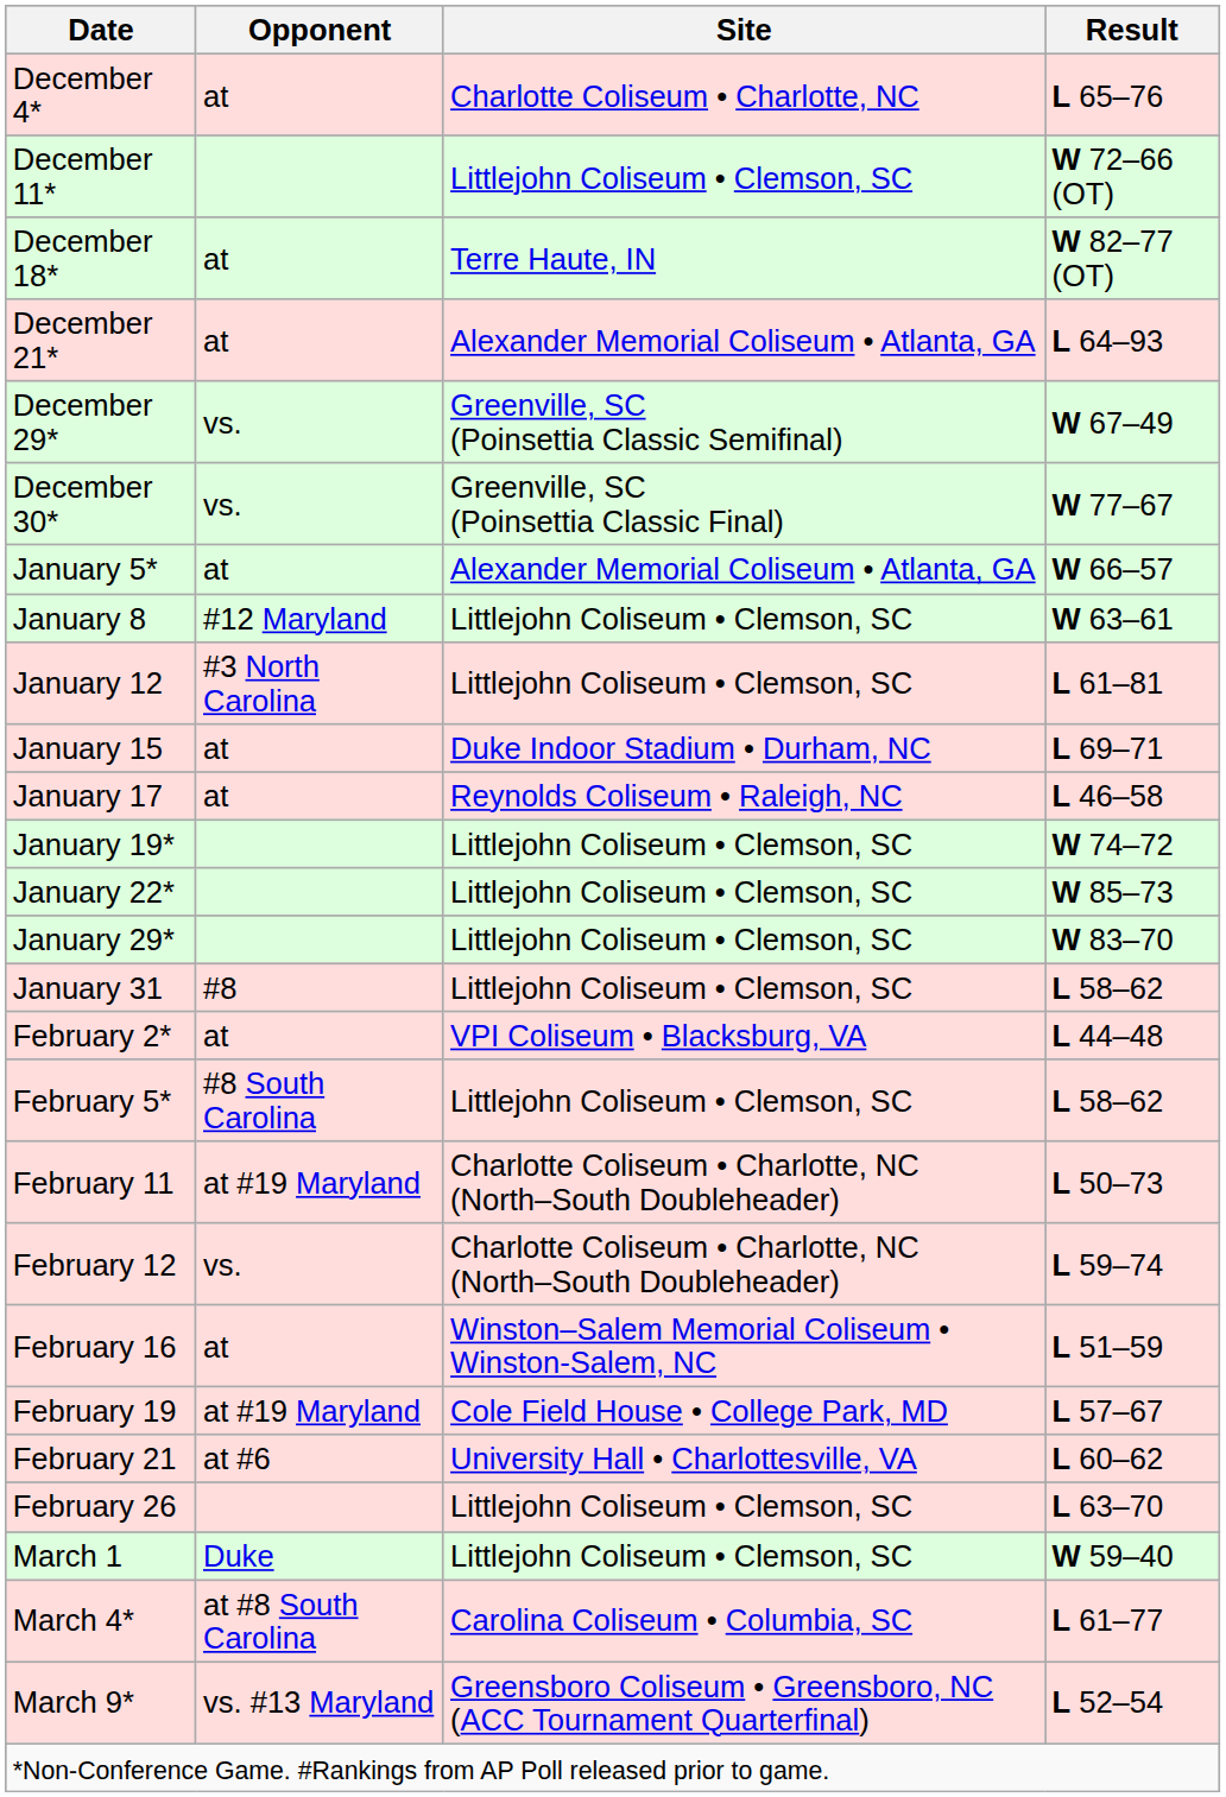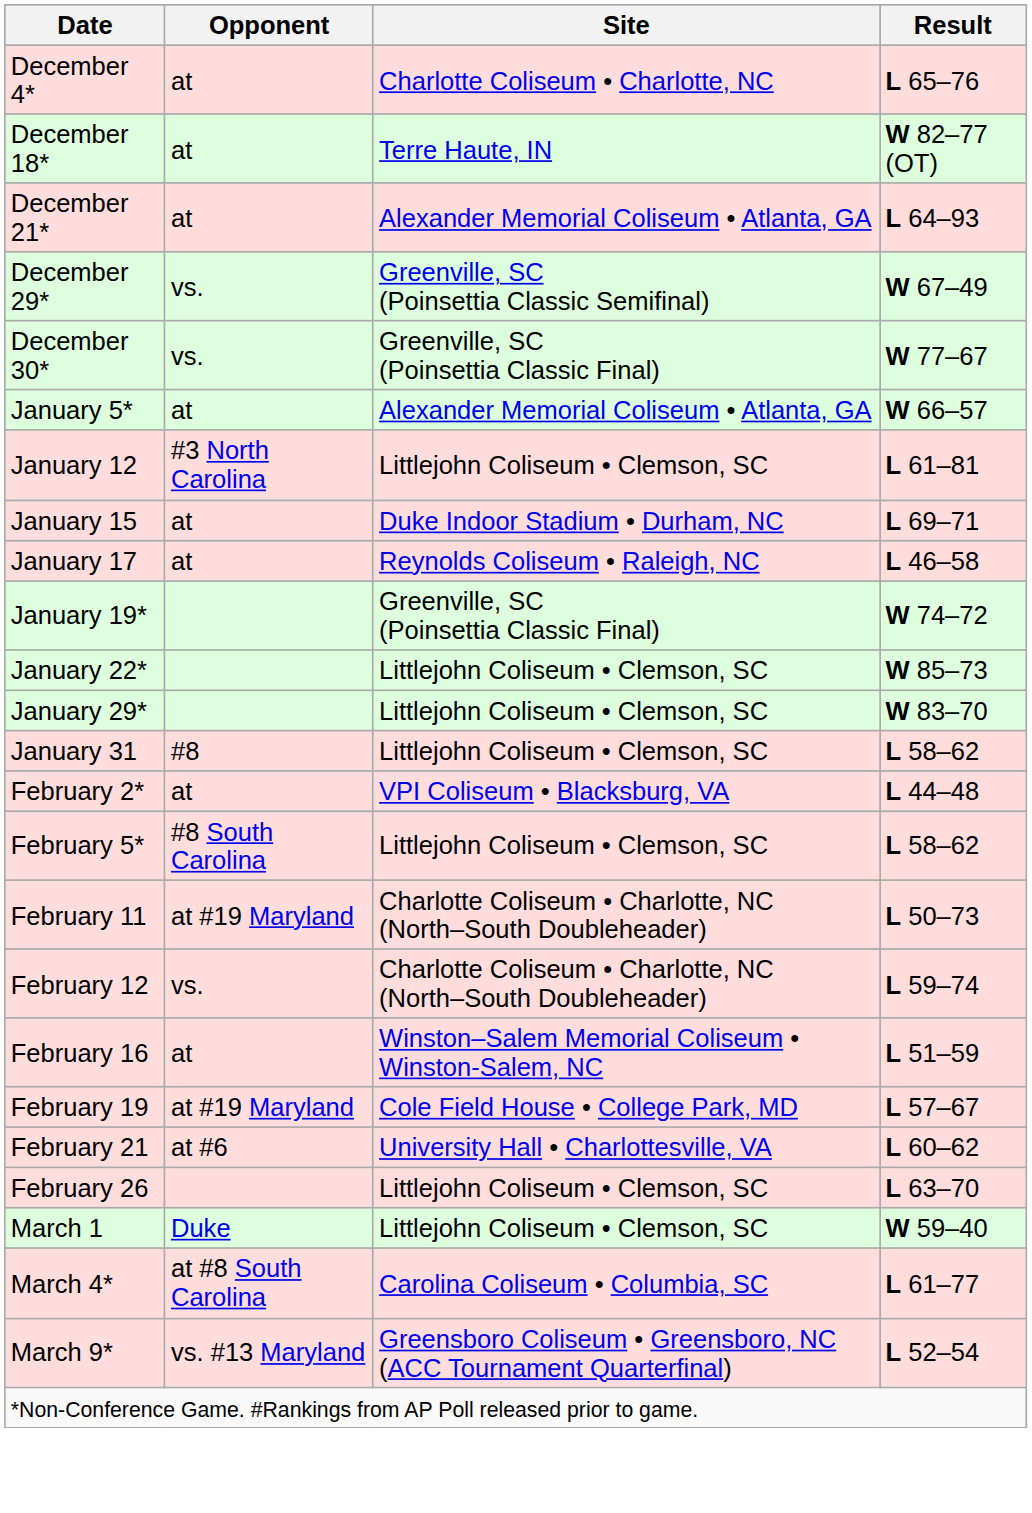 <table class="wikitable" style="font-size:95%;">
 <tr>
 <th>Date</th>
 <th>Opponent</th>
 <th>Site</th>
 <th>Result</th>
 </tr>
 <tr style="background: #ffdddd;">
 <td>December 4*</td>
 <td>at </td>
 <td><a href='#'>Charlotte Coliseum</a> • <a href='#'>Charlotte, NC</a></td>
 <td><strong>L</strong> 65–76</td>
-</tr>
-<tr style="background: #ddffdd;">
-<td>December 11*</td>
-<td></td>
-<td><a href='#'>Littlejohn Coliseum</a> • <a href='#'>Clemson, SC</a></td>
-<td><strong>W</strong> 72–66 (OT)</td>
 </tr>
 <tr style="background: #ddffdd;">
 <td>December 18*</td>
 <td>at </td>
 <td><a href='#'>Terre Haute, IN</a></td>
 <td><strong>W</strong> 82–77 (OT)</td>
 </tr>
 <tr style="background: #ffdddd;">
 <td>December 21*</td>
 <td>at </td>
 <td><a href='#'>Alexander Memorial Coliseum</a> • <a href='#'>Atlanta, GA</a></td>
 <td><strong>L</strong> 64–93</td>
 </tr>
 <tr style="background: #ddffdd;">
 <td>December 29*</td>
 <td>vs. </td>
 <td><a href='#'>Greenville, SC</a><br>(Poinsettia Classic Semifinal)</td>
 <td><strong>W</strong> 67–49</td>
 </tr>
 <tr style="background: #ddffdd;">
 <td>December 30*</td>
 <td>vs. </td>
 <td>Greenville, SC<br>(Poinsettia Classic Final)</td>
 <td><strong>W</strong> 77–67</td>
 </tr>
 <tr style="background: #ddffdd;">
 <td>January 5*</td>
 <td>at </td>
 <td><a href='#'>Alexander Memorial Coliseum</a> • <a href='#'>Atlanta, GA</a></td>
 <td><strong>W</strong> 66–57</td>
 </tr>
-<tr style="background: #ddffdd;">
-<td>January 8</td>
-<td>#12 <a href='#'>Maryland</a></td>
-<td>Littlejohn Coliseum • Clemson, SC</td>
-<td><strong>W</strong> 63–61</td>
-</tr>
 <tr style="background: #ffdddd;">
 <td>January 12</td>
 <td>#3 <a href='#'>North Carolina</a></td>
 <td>Littlejohn Coliseum • Clemson, SC</td>
 <td><strong>L</strong> 61–81</td>
 </tr>
 <tr style="background: #ffdddd;">
 <td>January 15</td>
 <td>at </td>
 <td><a href='#'>Duke Indoor Stadium</a> • <a href='#'>Durham, NC</a></td>
 <td><strong>L</strong> 69–71</td>
 </tr>
 <tr style="background: #ffdddd;">
 <td>January 17</td>
 <td>at </td>
 <td><a href='#'>Reynolds Coliseum</a> • <a href='#'>Raleigh, NC</a></td>
 <td><strong>L</strong> 46–58</td>
 </tr>
 <tr style="background: #ddffdd;">
 <td>January 19*</td>
 <td></td>
-<td>Littlejohn Coliseum • Clemson, SC</td>
+<td>Greenville, SC<br>(Poinsettia Classic Final)</td>
 <td><strong>W</strong> 74–72</td>
 </tr>
 <tr style="background: #ddffdd;">
 <td>January 22*</td>
 <td></td>
 <td>Littlejohn Coliseum • Clemson, SC</td>
 <td><strong>W</strong> 85–73</td>
 </tr>
 <tr style="background: #ddffdd;">
 <td>January 29*</td>
 <td></td>
 <td>Littlejohn Coliseum • Clemson, SC</td>
 <td><strong>W</strong> 83–70</td>
 </tr>
 <tr style="background: #ffdddd;">
 <td>January 31</td>
 <td>#8 </td>
 <td>Littlejohn Coliseum • Clemson, SC</td>
 <td><strong>L</strong> 58–62</td>
 </tr>
 <tr style="background: #ffdddd;">
 <td>February 2*</td>
 <td>at </td>
 <td><a href='#'>VPI Coliseum</a> • <a href='#'>Blacksburg, VA</a></td>
 <td><strong>L</strong> 44–48</td>
 </tr>
 <tr style="background: #ffdddd;">
 <td>February 5*</td>
 <td>#8 <a href='#'>South Carolina</a></td>
 <td>Littlejohn Coliseum • Clemson, SC</td>
 <td><strong>L</strong> 58–62</td>
 </tr>
 <tr style="background: #ffdddd;">
 <td>February 11</td>
 <td>at #19 <a href='#'>Maryland</a></td>
 <td>Charlotte Coliseum • Charlotte, NC<br>(North–South Doubleheader)</td>
 <td><strong>L</strong> 50–73</td>
 </tr>
 <tr style="background: #ffdddd;">
 <td>February 12</td>
 <td>vs. </td>
 <td>Charlotte Coliseum • Charlotte, NC<br>(North–South Doubleheader)</td>
 <td><strong>L</strong> 59–74</td>
 </tr>
 <tr style="background: #ffdddd;">
 <td>February 16</td>
 <td>at </td>
 <td><a href='#'>Winston–Salem Memorial Coliseum</a> • <a href='#'>Winston-Salem, NC</a></td>
 <td><strong>L</strong> 51–59</td>
 </tr>
 <tr style="background: #ffdddd;">
 <td>February 19</td>
 <td>at #19 <a href='#'>Maryland</a></td>
 <td><a href='#'>Cole Field House</a> • <a href='#'>College Park, MD</a></td>
 <td><strong>L</strong> 57–67</td>
 </tr>
 <tr style="background: #ffdddd;">
 <td>February 21</td>
 <td>at #6 </td>
 <td><a href='#'>University Hall</a> • <a href='#'>Charlottesville, VA</a></td>
 <td><strong>L</strong> 60–62</td>
 </tr>
 <tr style="background: #ffdddd;">
 <td>February 26</td>
 <td></td>
 <td>Littlejohn Coliseum • Clemson, SC</td>
 <td><strong>L</strong> 63–70</td>
 </tr>
 <tr style="background: #ddffdd;">
 <td>March 1</td>
 <td><a href='#'>Duke</a></td>
 <td>Littlejohn Coliseum • Clemson, SC</td>
 <td><strong>W</strong> 59–40</td>
 </tr>
 <tr style="background: #ffdddd;">
 <td>March 4*</td>
 <td>at #8 <a href='#'>South Carolina</a></td>
 <td><a href='#'>Carolina Coliseum</a> • <a href='#'>Columbia, SC</a></td>
 <td><strong>L</strong> 61–77</td>
 </tr>
 <tr style="background: #ffdddd;">
 <td>March 9*</td>
 <td>vs. #13 <a href='#'>Maryland</a></td>
 <td><a href='#'>Greensboro Coliseum</a> • <a href='#'>Greensboro, NC</a><br>(<a href='#'>ACC Tournament Quarterfinal</a>)</td>
 <td><strong>L</strong> 52–54</td>
 </tr>
 <tr style="background:#f9f9f9;">
 <td colspan=4><small>*Non-Conference Game. #Rankings from AP Poll released prior to game.</small></td>
 </tr>
 </table>
